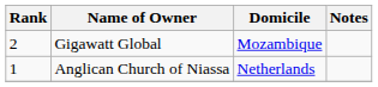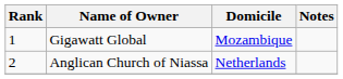 <table class="wikitable sortable" style="margin: 0.5em auto">
 <tr>
 <th>Rank</th>
 <th>Name of Owner</th>
 <th>Domicile</th>
 <th>Notes</th>
 </tr>
 <tr>
-<td>2</td>
+<td>1</td>
 <td>Gigawatt Global</td>
 <td><a href='#'>Mozambique</a></td>
 <td></td>
 </tr>
 <tr>
-<td>1</td>
+<td>2</td>
 <td>Anglican Church of Niassa</td>
 <td><a href='#'>Netherlands</a></td>
 <td></td>
 </tr>
 <tr>
 </tr>
 </table>
